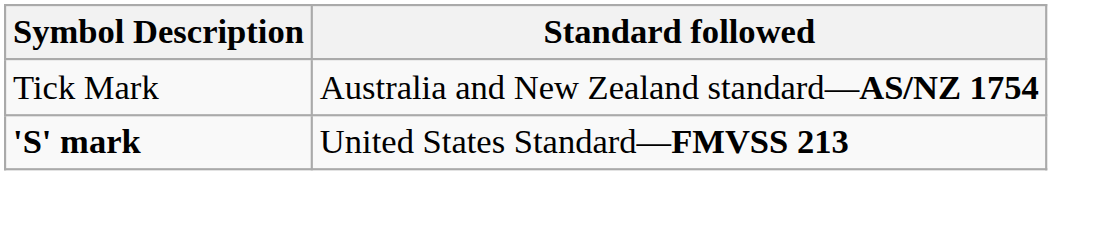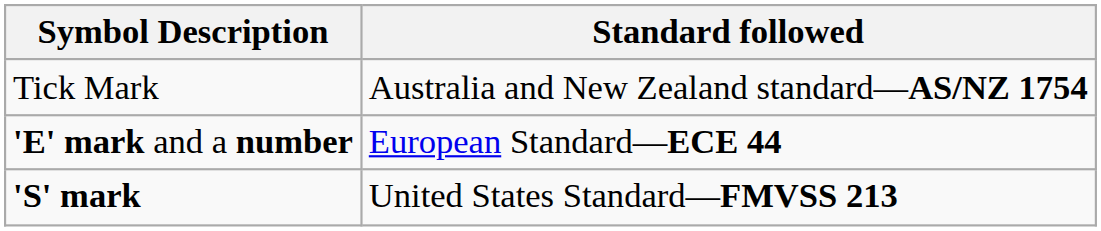 <table class="wikitable">
 <tr>
 <th>Symbol Description</th>
 <th>Standard followed</th>
 </tr>
 <tr>
 <td>Tick Mark</td>
 <td>Australia and New Zealand standard—<strong>AS/NZ 1754</strong></td>
 </tr>
 <tr>
+<td><strong>'E' mark</strong> and a <strong>number</strong></td>
+<td><a href='#'>European</a> Standard—<strong>ECE 44</strong></td>
+</tr>
+<tr>
 <td><strong>'S' mark</strong></td>
 <td>United States Standard—<strong>FMVSS 213</strong></td>
 </tr>
 </table>
